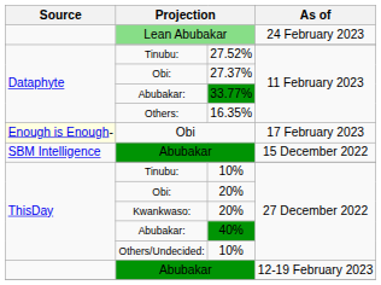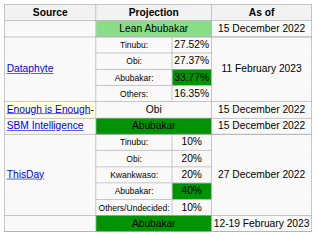 <table class="wikitable" style="text-align:center">
 <tr>
 <th>Source</th>
 <th colspan=2>Projection</th>
 <th>As of</th>
 </tr>
 <tr>
 <td align="left"></td>
 <td colspan=2 bgcolor=#87de87>Lean Abubakar</td>
-<td>24 February 2023</td>
+<td>15 December 2022</td>
 </tr>
 <tr>
 <td rowspan=5 align="left"><a href='#'>Dataphyte</a></td>
 </tr>
 <tr>
 <td><small>Tinubu:</small></td>
 <td>27.52%</td>
 <td rowspan=4>11 February 2023</td>
 </tr>
 <tr>
 <td><small>Obi:</small></td>
 <td>27.37%</td>
 </tr>
 <tr>
 <td><small>Abubakar:</small></td>
 <td bgcolor=#009404>33.77%</td>
 </tr>
 <tr>
 <td><small>Others:</small></td>
 <td>16.35%</td>
 </tr>
 <tr>
 <td align="left" style="background: lightyellow;"><a href='#'>Enough is Enough</a>-<br></td>
 <td colspan=2 >Obi</td>
-<td>17 February 2023</td>
+<td>15 December 2022</td>
 </tr>
 <tr>
 <td align="left"><a href='#'>SBM Intelligence</a></td>
 <td colspan=2 bgcolor=#009404>Abubakar</td>
 <td>15 December 2022</td>
 </tr>
 <tr>
 <td rowspan=6 align="left"><a href='#'>ThisDay</a></td>
 </tr>
 <tr>
 <td><small>Tinubu:</small></td>
 <td>10%</td>
 <td rowspan=5>27 December 2022</td>
 </tr>
 <tr>
 <td><small>Obi:</small></td>
 <td>20%</td>
 </tr>
 <tr>
 <td><small>Kwankwaso:</small></td>
 <td>20%</td>
 </tr>
 <tr>
 <td><small>Abubakar:</small></td>
 <td bgcolor=#009404>40%</td>
 </tr>
 <tr>
 <td><small>Others/Undecided:</small></td>
 <td>10%</td>
 </tr>
 <tr>
 <td align="left"></td>
 <td colspan=2 bgcolor=#009404>Abubakar</td>
 <td>12-19 February 2023</td>
 </tr>
 <tr>
 </tr>
 </table>
